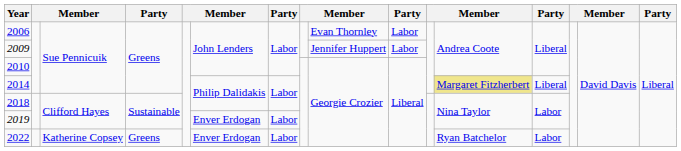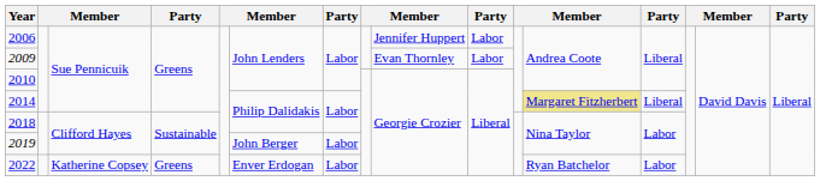 <table class=wikitable>
 <tr>
 <th>Year</th>
 <th colspan=2>Member</th>
 <th>Party</th>
 <th colspan=2>Member</th>
 <th>Party</th>
 <th colspan=2>Member</th>
 <th>Party</th>
 <th colspan=2>Member</th>
 <th>Party</th>
 <th colspan=2>Member</th>
 <th>Party</th>
 </tr>
 <tr>
 <td><a href='#'>2006</a></td>
 <td rowspan=4 > </td>
 <td rowspan=4><a href='#'>Sue Pennicuik</a></td>
 <td rowspan=4><a href='#'>Greens</a></td>
 <td rowspan=7 > </td>
 <td rowspan=3><a href='#'>John Lenders</a></td>
 <td rowspan=3><a href='#'>Labor</a></td>
 <td rowspan=2 > </td>
-<td><a href='#'>Evan Thornley</a></td>
+<td><a href='#'>Jennifer Huppert</a></td>
 <td><a href='#'>Labor</a></td>
 <td rowspan=4 > </td>
 <td rowspan=3><a href='#'>Andrea Coote</a></td>
 <td rowspan=3><a href='#'>Liberal</a></td>
 <td rowspan=7 > </td>
 <td rowspan=7><a href='#'>David Davis</a></td>
 <td rowspan=7><a href='#'>Liberal</a></td>
 </tr>
 <tr>
 <td><em>2009</em></td>
-<td><a href='#'>Jennifer Huppert</a></td>
+<td><a href='#'>Evan Thornley</a></td>
 <td><a href='#'>Labor</a></td>
 </tr>
 <tr>
 <td><a href='#'>2010</a></td>
 <td rowspan=5 > </td>
 <td rowspan=5><a href='#'>Georgie Crozier</a></td>
 <td rowspan=5><a href='#'>Liberal</a></td>
 </tr>
 <tr>
 <td><a href='#'>2014</a></td>
 <td rowspan=2><a href='#'>Philip Dalidakis</a></td>
 <td rowspan=2><a href='#'>Labor</a></td>
 <td style="background: khaki;"><a href='#'>Margaret Fitzherbert</a></td>
 <td><a href='#'>Liberal</a></td>
 </tr>
 <tr>
 <td><a href='#'>2018</a></td>
 <td rowspan=2 > </td>
 <td rowspan=2><a href='#'>Clifford Hayes</a></td>
 <td rowspan=2><a href='#'>Sustainable</a></td>
 <td rowspan=3 > </td>
 <td rowspan=2><a href='#'>Nina Taylor</a></td>
 <td rowspan=2><a href='#'>Labor</a></td>
 </tr>
 <tr>
 <td><em>2019</em></td>
-<td><a href='#'>Enver Erdogan</a></td>
+<td><a href='#'>John Berger</a></td>
 <td><a href='#'>Labor</a></td>
 </tr>
 <tr>
 <td><a href='#'>2022</a></td>
 <td> </td>
 <td><a href='#'>Katherine Copsey</a></td>
 <td><a href='#'>Greens</a></td>
 <td><a href='#'>Enver Erdogan</a></td>
 <td><a href='#'>Labor</a></td>
 <td><a href='#'>Ryan Batchelor</a></td>
 <td><a href='#'>Labor</a></td>
 </tr>
 </table>
